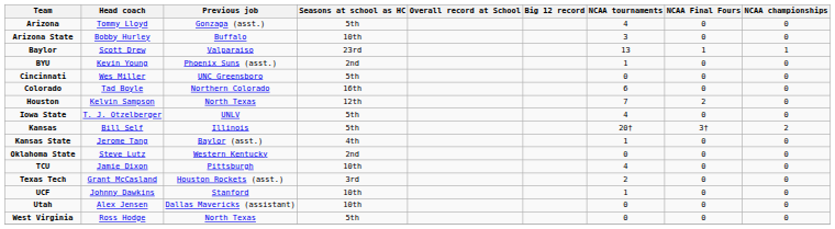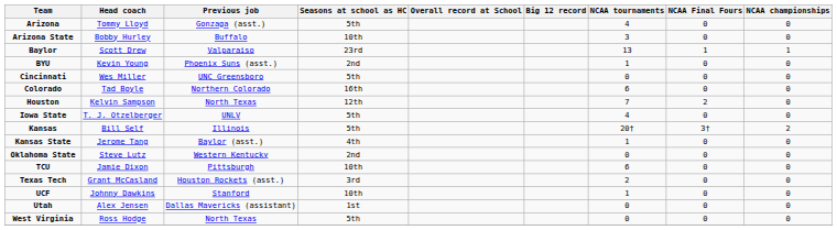 <table class="wikitable sortable" style="text-align: center;font-size:90%;">
 <tr>
 <th width="110">Team</th>
 <th>Head coach</th>
 <th>Previous job</th>
 <th>Seasons at school as HC</th>
 <th>Overall record at School</th>
 <th>Big 12 record</th>
 <th>NCAA tournaments</th>
 <th>NCAA Final Fours</th>
 <th>NCAA championships</th>
 </tr>
 <tr>
 <td><strong>Arizona</strong></td>
 <td><a href='#'>Tommy Lloyd</a></td>
 <td><a href='#'>Gonzaga</a> (asst.)</td>
 <td>5th</td>
 <td></td>
 <td></td>
 <td>4</td>
 <td>0</td>
 <td>0</td>
 </tr>
 <tr>
 <td><strong>Arizona State</strong></td>
 <td><a href='#'>Bobby Hurley</a></td>
 <td><a href='#'>Buffalo</a></td>
 <td>10th</td>
 <td></td>
 <td></td>
 <td>3</td>
 <td>0</td>
 <td>0</td>
 </tr>
 <tr>
 <td><strong>Baylor</strong></td>
 <td><a href='#'>Scott Drew</a></td>
 <td><a href='#'>Valparaiso</a></td>
 <td>23rd</td>
 <td></td>
 <td></td>
 <td>13</td>
 <td>1</td>
 <td>1</td>
 </tr>
 <tr>
 <td><strong>BYU</strong></td>
 <td><a href='#'>Kevin Young</a></td>
 <td><a href='#'>Phoenix Suns</a> (asst.)</td>
 <td>2nd</td>
 <td></td>
 <td></td>
 <td>1</td>
 <td>0</td>
 <td>0</td>
 </tr>
 <tr>
 <td><strong>Cincinnati</strong></td>
 <td><a href='#'>Wes Miller</a></td>
 <td><a href='#'>UNC Greensboro</a></td>
 <td>5th</td>
 <td></td>
 <td></td>
 <td>0</td>
 <td>0</td>
 <td>0</td>
 </tr>
 <tr>
 <td><strong>Colorado</strong></td>
 <td><a href='#'>Tad Boyle</a></td>
 <td><a href='#'>Northern Colorado</a></td>
 <td>16th</td>
 <td></td>
 <td></td>
 <td>6</td>
 <td>0</td>
 <td>0</td>
 </tr>
 <tr>
 <td><strong>Houston</strong></td>
 <td><a href='#'>Kelvin Sampson</a></td>
 <td><a href='#'>North Texas</a></td>
 <td>12th</td>
 <td></td>
 <td></td>
 <td>7</td>
 <td>2</td>
 <td>0</td>
 </tr>
 <tr>
 <td><strong>Iowa State</strong></td>
 <td><a href='#'>T. J. Otzelberger</a></td>
 <td><a href='#'>UNLV</a></td>
 <td>5th</td>
 <td></td>
 <td></td>
 <td>4</td>
 <td>0</td>
 <td>0</td>
 </tr>
 <tr>
 <td><strong>Kansas</strong></td>
 <td><a href='#'>Bill Self</a></td>
 <td><a href='#'>Illinois</a></td>
 <td>5th</td>
 <td></td>
 <td></td>
 <td>20†</td>
 <td>3†</td>
 <td>2</td>
 </tr>
 <tr>
 <td><strong>Kansas State</strong></td>
 <td><a href='#'>Jerome Tang</a></td>
 <td><a href='#'>Baylor</a> (asst.)</td>
 <td>4th</td>
 <td></td>
 <td></td>
 <td>1</td>
 <td>0</td>
 <td>0</td>
 </tr>
 <tr>
 <td><strong>Oklahoma State</strong></td>
 <td><a href='#'>Steve Lutz</a></td>
 <td><a href='#'>Western Kentucky</a></td>
 <td>2nd</td>
 <td></td>
 <td></td>
 <td>0</td>
 <td>0</td>
 <td>0</td>
 </tr>
 <tr>
 <td><strong>TCU</strong></td>
 <td><a href='#'>Jamie Dixon</a></td>
 <td><a href='#'>Pittsburgh</a></td>
 <td>10th</td>
 <td></td>
 <td></td>
-<td>4</td>
+<td>6</td>
 <td>0</td>
 <td>0</td>
 </tr>
 <tr>
 <td><strong>Texas Tech</strong></td>
 <td><a href='#'>Grant McCasland</a></td>
 <td><a href='#'>Houston Rockets</a> (asst.)</td>
 <td>3rd</td>
 <td></td>
 <td></td>
 <td>2</td>
 <td>0</td>
 <td>0</td>
 </tr>
 <tr>
 <td><strong>UCF</strong></td>
 <td><a href='#'>Johnny Dawkins</a></td>
 <td><a href='#'>Stanford</a></td>
 <td>10th</td>
 <td></td>
 <td></td>
 <td>1</td>
 <td>0</td>
 <td>0</td>
 </tr>
 <tr>
 <td><strong>Utah</strong></td>
 <td><a href='#'>Alex Jensen</a></td>
 <td><a href='#'>Dallas Mavericks</a> (assistant)</td>
-<td>10th</td>
+<td>1st</td>
 <td></td>
 <td></td>
 <td>0</td>
 <td>0</td>
 <td>0</td>
 </tr>
 <tr>
 <td><strong>West Virginia</strong></td>
 <td><a href='#'>Ross Hodge</a></td>
 <td><a href='#'>North Texas</a></td>
 <td>5th</td>
 <td></td>
 <td></td>
 <td>0</td>
 <td>0</td>
 <td>0</td>
 </tr>
 <tr>
 </tr>
 </table>
